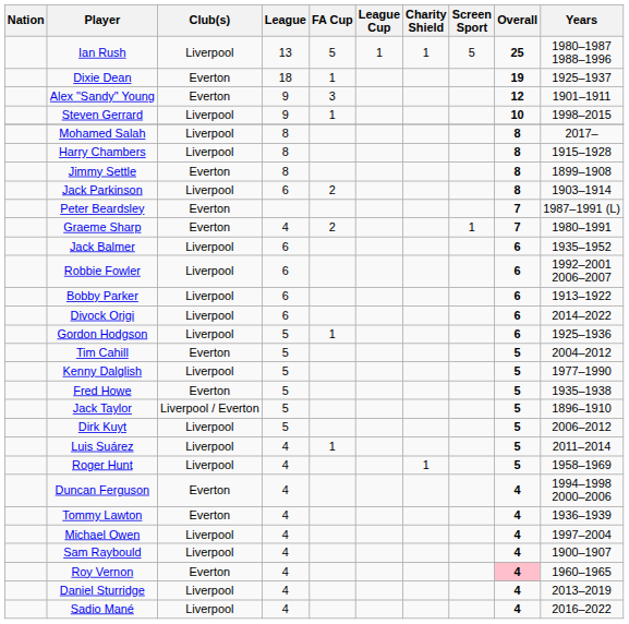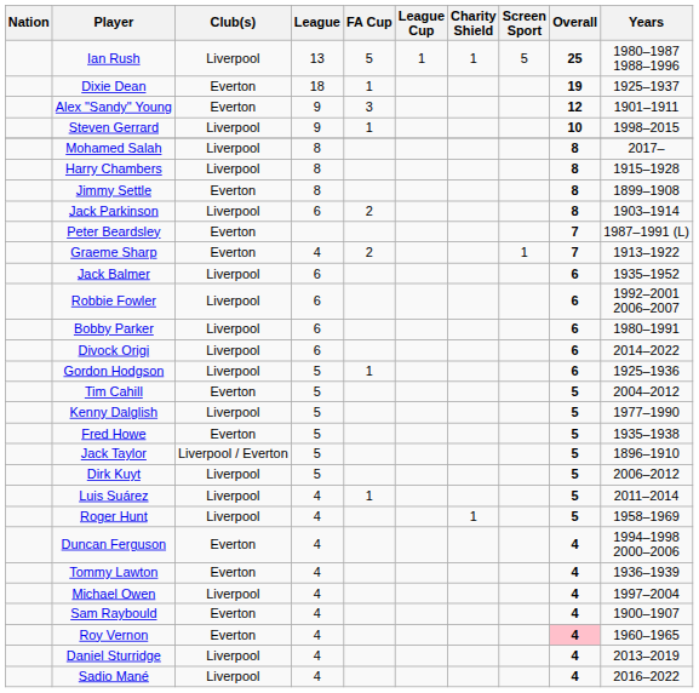 <table class="wikitable sortable" style="text-align:center; margin-left:1em; font-size:85%;">
 <tr>
 <th>Nation</th>
 <th>Player</th>
 <th>Club(s)</th>
 <th>League</th>
 <th>FA Cup</th>
 <th>League<br>Cup</th>
 <th>Charity<br>Shield</th>
 <th>Screen<br>Sport</th>
 <th>Overall</th>
 <th>Years</th>
 </tr>
 <tr>
 <td></td>
 <td><a href='#'>Ian Rush</a></td>
 <td>Liverpool</td>
 <td>13</td>
 <td>5</td>
 <td>1</td>
 <td>1</td>
 <td>5</td>
 <td><strong>25</strong></td>
 <td>1980–1987<br>1988–1996</td>
 </tr>
 <tr>
 <td></td>
 <td><a href='#'>Dixie Dean</a></td>
 <td>Everton</td>
 <td>18</td>
 <td>1</td>
 <td></td>
 <td></td>
 <td></td>
 <td><strong>19</strong></td>
 <td>1925–1937</td>
 </tr>
 <tr>
 <td></td>
 <td><a href='#'>Alex "Sandy" Young</a></td>
 <td>Everton</td>
 <td>9</td>
 <td>3</td>
 <td></td>
 <td></td>
 <td></td>
 <td><strong>12</strong></td>
 <td>1901–1911</td>
 </tr>
 <tr>
 <td></td>
 <td><a href='#'>Steven Gerrard</a></td>
 <td>Liverpool</td>
 <td>9</td>
 <td>1</td>
 <td></td>
 <td></td>
 <td></td>
 <td><strong>10</strong></td>
 <td>1998–2015</td>
 </tr>
 <tr>
 </tr>
 <tr>
 <td></td>
 <td><a href='#'>Mohamed Salah</a></td>
 <td>Liverpool</td>
 <td>8</td>
 <td></td>
 <td></td>
 <td></td>
 <td></td>
 <td><strong>8</strong></td>
 <td>2017–</td>
 </tr>
 <tr>
 <td></td>
 <td><a href='#'>Harry Chambers</a></td>
 <td>Liverpool</td>
 <td>8</td>
 <td></td>
 <td></td>
 <td></td>
 <td></td>
 <td><strong>8</strong></td>
 <td>1915–1928</td>
 </tr>
 <tr>
 <td></td>
 <td><a href='#'>Jimmy Settle</a></td>
 <td>Everton</td>
 <td>8</td>
 <td></td>
 <td></td>
 <td></td>
 <td></td>
 <td><strong>8</strong></td>
 <td>1899–1908</td>
 </tr>
 <tr>
 <td></td>
 <td><a href='#'>Jack Parkinson</a></td>
 <td>Liverpool</td>
 <td>6</td>
 <td>2</td>
 <td></td>
 <td></td>
 <td></td>
 <td><strong>8</strong></td>
 <td>1903–1914</td>
 </tr>
 <tr>
 <td></td>
 <td><a href='#'>Peter Beardsley</a></td>
 <td>Everton</td>
 <td></td>
 <td></td>
 <td></td>
 <td></td>
 <td></td>
 <td><strong>7</strong></td>
 <td>1987–1991 (L)<br></td>
 </tr>
 <tr>
 <td></td>
 <td><a href='#'>Graeme Sharp</a></td>
 <td>Everton</td>
 <td>4</td>
 <td>2</td>
 <td></td>
 <td></td>
 <td>1</td>
 <td><strong>7</strong></td>
-<td>1980–1991</td>
+<td>1913–1922</td>
 </tr>
 <tr>
 <td></td>
 <td><a href='#'>Jack Balmer</a></td>
 <td>Liverpool</td>
 <td>6</td>
 <td></td>
 <td></td>
 <td></td>
 <td></td>
 <td><strong>6</strong></td>
 <td>1935–1952</td>
 </tr>
 <tr>
 <td></td>
 <td><a href='#'>Robbie Fowler</a></td>
 <td>Liverpool</td>
 <td>6</td>
 <td></td>
 <td></td>
 <td></td>
 <td></td>
 <td><strong>6</strong></td>
 <td>1992–2001<br>2006–2007</td>
 </tr>
 <tr>
 <td></td>
 <td><a href='#'>Bobby Parker</a></td>
 <td>Liverpool</td>
 <td>6</td>
 <td></td>
 <td></td>
 <td></td>
 <td></td>
 <td><strong>6</strong></td>
-<td>1913–1922</td>
+<td>1980–1991</td>
 </tr>
 <tr>
 <td></td>
 <td><a href='#'>Divock Origi</a></td>
 <td>Liverpool</td>
 <td>6</td>
 <td></td>
 <td></td>
 <td></td>
 <td></td>
 <td><strong>6</strong></td>
 <td>2014–2022</td>
 </tr>
 <tr>
 <td></td>
 <td><a href='#'>Gordon Hodgson</a></td>
 <td>Liverpool</td>
 <td>5</td>
 <td>1</td>
 <td></td>
 <td></td>
 <td></td>
 <td><strong>6</strong></td>
 <td>1925–1936</td>
 </tr>
 <tr>
 <td></td>
 <td><a href='#'>Tim Cahill</a></td>
 <td>Everton</td>
 <td>5</td>
 <td></td>
 <td></td>
 <td></td>
 <td></td>
 <td><strong>5</strong></td>
 <td>2004–2012</td>
 </tr>
 <tr>
 <td></td>
 <td><a href='#'>Kenny Dalglish</a></td>
 <td>Liverpool</td>
 <td>5</td>
 <td></td>
 <td></td>
 <td></td>
 <td></td>
 <td><strong>5</strong></td>
 <td>1977–1990</td>
 </tr>
 <tr>
 <td></td>
 <td><a href='#'>Fred Howe</a></td>
 <td>Everton</td>
 <td>5</td>
 <td></td>
 <td></td>
 <td></td>
 <td></td>
 <td><strong>5</strong></td>
 <td>1935–1938</td>
 </tr>
 <tr>
 <td></td>
 <td><a href='#'>Jack Taylor</a></td>
 <td>Liverpool / Everton</td>
 <td>5</td>
 <td></td>
 <td></td>
 <td></td>
 <td></td>
 <td><strong>5</strong></td>
 <td>1896–1910</td>
 </tr>
 <tr>
 <td></td>
 <td><a href='#'>Dirk Kuyt</a></td>
 <td>Liverpool</td>
 <td>5</td>
 <td></td>
 <td></td>
 <td></td>
 <td></td>
 <td><strong>5</strong></td>
 <td>2006–2012</td>
 </tr>
 <tr>
 <td></td>
 <td><a href='#'>Luis Suárez</a></td>
 <td>Liverpool</td>
 <td>4</td>
 <td>1</td>
 <td></td>
 <td></td>
 <td></td>
 <td><strong>5</strong></td>
 <td>2011–2014</td>
 </tr>
 <tr>
 <td></td>
 <td><a href='#'>Roger Hunt</a></td>
 <td>Liverpool</td>
 <td>4</td>
 <td></td>
 <td></td>
 <td>1</td>
 <td></td>
 <td><strong>5</strong></td>
 <td>1958–1969</td>
 </tr>
 <tr>
 <td></td>
 <td><a href='#'>Duncan Ferguson</a></td>
 <td>Everton</td>
 <td>4</td>
 <td></td>
 <td></td>
 <td></td>
 <td></td>
 <td><strong>4</strong></td>
 <td>1994–1998<br>2000–2006</td>
 </tr>
 <tr>
 <td></td>
 <td><a href='#'>Tommy Lawton</a></td>
 <td>Everton</td>
 <td>4</td>
 <td></td>
 <td></td>
 <td></td>
 <td></td>
 <td><strong>4</strong></td>
 <td>1936–1939</td>
 </tr>
 <tr>
 <td></td>
 <td><a href='#'>Michael Owen</a></td>
 <td>Liverpool</td>
 <td>4</td>
 <td></td>
 <td></td>
 <td></td>
 <td></td>
 <td><strong>4</strong></td>
 <td>1997–2004</td>
 </tr>
 <tr>
 <td></td>
 <td><a href='#'>Sam Raybould</a></td>
-<td>Liverpool</td>
+<td>Everton</td>
 <td>4</td>
 <td></td>
 <td></td>
 <td></td>
 <td></td>
 <td><strong>4</strong></td>
 <td>1900–1907</td>
 </tr>
 <tr>
 <td></td>
 <td><a href='#'>Roy Vernon</a></td>
 <td>Everton</td>
 <td>4</td>
 <td></td>
 <td></td>
 <td></td>
 <td></td>
 <td style="background: pink;"><strong>4</strong></td>
 <td>1960–1965</td>
 </tr>
 <tr>
 <td></td>
 <td><a href='#'>Daniel Sturridge</a></td>
 <td>Liverpool</td>
 <td>4</td>
 <td></td>
 <td></td>
 <td></td>
 <td></td>
 <td><strong>4</strong></td>
 <td>2013–2019</td>
 </tr>
 <tr>
 <td></td>
 <td><a href='#'>Sadio Mané</a></td>
 <td>Liverpool</td>
 <td>4</td>
 <td></td>
 <td></td>
 <td></td>
 <td></td>
 <td><strong>4</strong></td>
 <td>2016–2022</td>
 </tr>
 </table>
